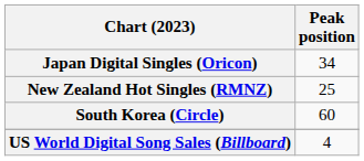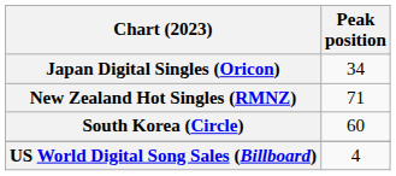 <table class="wikitable sortable plainrowheaders" style="text-align:center">
 <tr>
 <th scope="col">Chart (2023)</th>
 <th scope="col">Peak<br>position</th>
 </tr>
 <tr>
 <th scope="row">Japan Digital Singles (<a href='#'>Oricon</a>)</th>
 <td>34</td>
 </tr>
 <tr>
 <th scope="row">New Zealand Hot Singles (<a href='#'>RMNZ</a>)</th>
-<td>25</td>
+<td>71</td>
 </tr>
 <tr>
 <th scope="row">South Korea (<a href='#'>Circle</a>)</th>
 <td>60</td>
 </tr>
 <tr>
 </tr>
 <tr>
 <th scope="row">US <a href='#'>World Digital Song Sales</a> (<em><a href='#'>Billboard</a></em>)</th>
 <td>4</td>
 </tr>
 </table>
